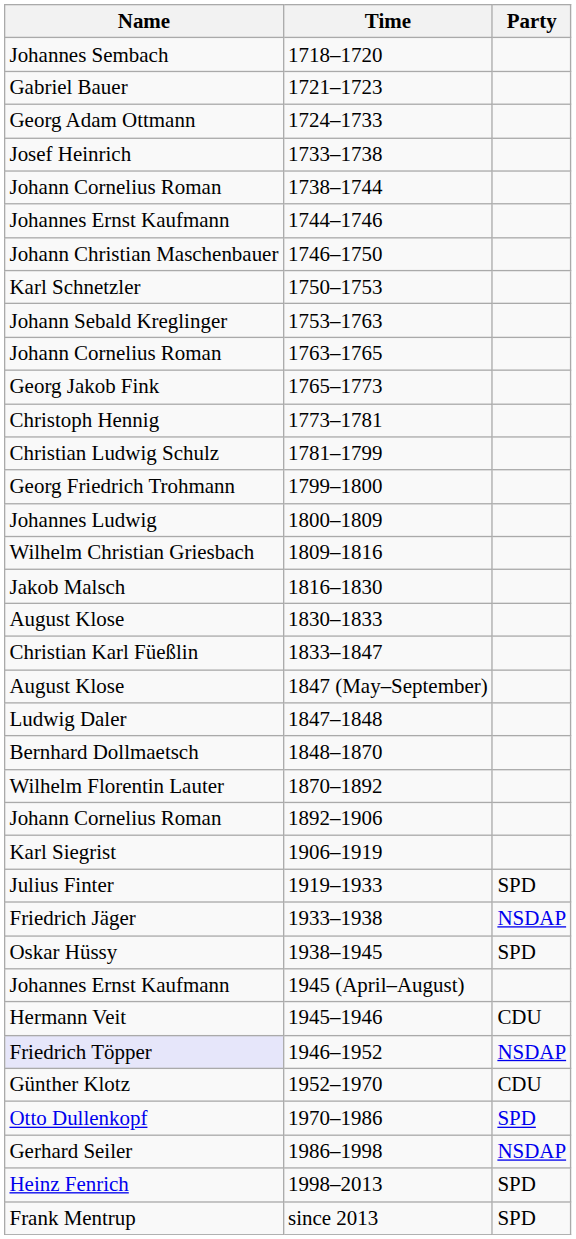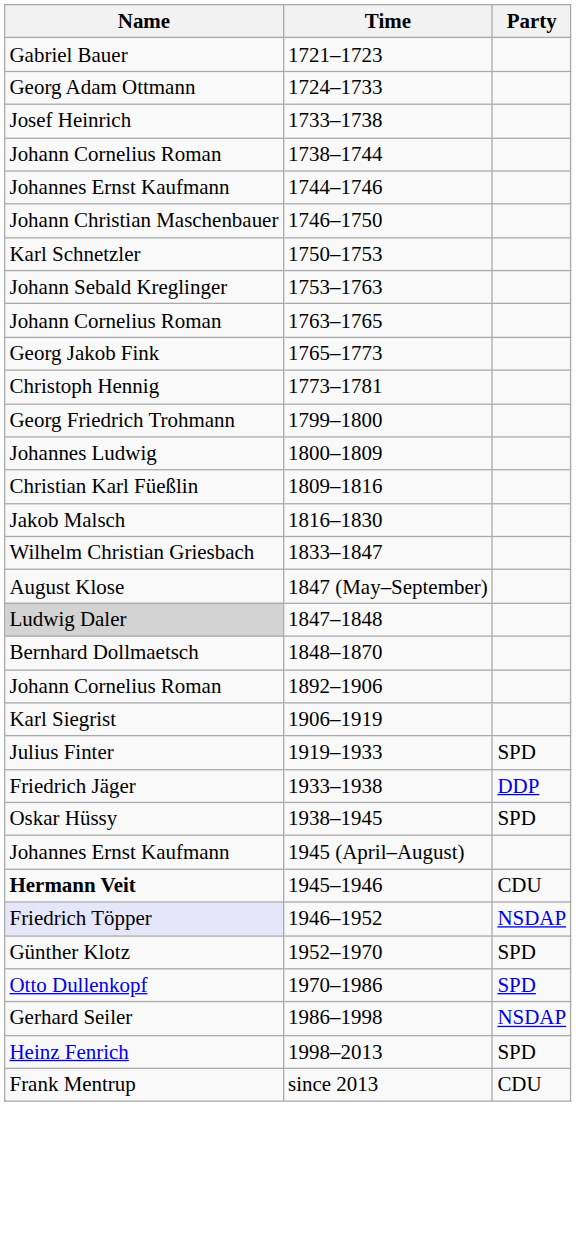 <table class="wikitable">
 <tr>
 <th>Name</th>
 <th>Time</th>
 <th>Party</th>
-</tr>
-<tr>
-<td>Johannes Sembach</td>
-<td>1718–1720</td>
-<td></td>
 </tr>
 <tr>
 <td>Gabriel Bauer</td>
 <td>1721–1723</td>
 <td></td>
 </tr>
 <tr>
 <td>Georg Adam Ottmann</td>
 <td>1724–1733</td>
 <td></td>
 </tr>
 <tr>
 <td>Josef Heinrich</td>
 <td>1733–1738</td>
 <td></td>
 </tr>
 <tr>
 <td>Johann Cornelius Roman</td>
 <td>1738–1744</td>
 <td></td>
 </tr>
 <tr>
 <td>Johannes Ernst Kaufmann</td>
 <td>1744–1746</td>
 <td></td>
 </tr>
 <tr>
 <td>Johann Christian Maschenbauer</td>
 <td>1746–1750</td>
 <td></td>
 </tr>
 <tr>
 <td>Karl Schnetzler</td>
 <td>1750–1753</td>
 <td></td>
 </tr>
 <tr>
 <td>Johann Sebald Kreglinger</td>
 <td>1753–1763</td>
 <td></td>
 </tr>
 <tr>
 <td>Johann Cornelius Roman</td>
 <td>1763–1765</td>
 <td></td>
 </tr>
 <tr>
 <td>Georg Jakob Fink</td>
 <td>1765–1773</td>
 <td></td>
 </tr>
 <tr>
 <td>Christoph Hennig</td>
 <td>1773–1781</td>
 <td></td>
 </tr>
 <tr>
-<td>Christian Ludwig Schulz</td>
-<td>1781–1799</td>
-<td></td>
-</tr>
-<tr>
 <td>Georg Friedrich Trohmann</td>
 <td>1799–1800</td>
 <td></td>
 </tr>
 <tr>
 <td>Johannes Ludwig</td>
 <td>1800–1809</td>
 <td></td>
 </tr>
 <tr>
-<td>Wilhelm Christian Griesbach</td>
+<td>Christian Karl Füeßlin</td>
 <td>1809–1816</td>
 <td></td>
 </tr>
 <tr>
 <td>Jakob Malsch</td>
 <td>1816–1830</td>
 <td></td>
 </tr>
 <tr>
-<td>August Klose</td>
-<td>1830–1833</td>
-<td></td>
-</tr>
-<tr>
-<td>Christian Karl Füeßlin</td>
+<td>Wilhelm Christian Griesbach</td>
 <td>1833–1847</td>
 <td></td>
 </tr>
 <tr>
 <td>August Klose</td>
 <td>1847 (May–September)</td>
 <td></td>
 </tr>
 <tr>
-<td>Ludwig Daler</td>
+<td style="background: lightgrey;">Ludwig Daler</td>
 <td>1847–1848</td>
 <td></td>
 </tr>
 <tr>
 <td>Bernhard Dollmaetsch</td>
 <td>1848–1870</td>
-<td></td>
-</tr>
-<tr>
-<td>Wilhelm Florentin Lauter</td>
-<td>1870–1892</td>
 <td></td>
 </tr>
 <tr>
 <td>Johann Cornelius Roman</td>
 <td>1892–1906</td>
 <td></td>
 </tr>
 <tr>
 <td>Karl Siegrist</td>
 <td>1906–1919</td>
 <td></td>
 </tr>
 <tr>
 <td>Julius Finter</td>
 <td>1919–1933</td>
 <td>SPD</td>
 </tr>
 <tr>
 <td>Friedrich Jäger</td>
 <td>1933–1938</td>
-<td><a href='#'>NSDAP</a></td>
+<td><a href='#'>DDP</a></td>
 </tr>
 <tr>
 <td>Oskar Hüssy</td>
 <td>1938–1945</td>
 <td>SPD</td>
 </tr>
 <tr>
 <td>Johannes Ernst Kaufmann</td>
 <td>1945 (April–August)</td>
 <td></td>
 </tr>
 <tr>
-<td>Hermann Veit</td>
+<td><strong>Hermann Veit</strong></td>
 <td>1945–1946</td>
 <td>CDU</td>
 </tr>
 <tr>
 <td style="background: lavender;">Friedrich Töpper</td>
 <td>1946–1952</td>
 <td><a href='#'>NSDAP</a></td>
 </tr>
 <tr>
 <td>Günther Klotz</td>
 <td>1952–1970</td>
-<td>CDU</td>
+<td>SPD</td>
 </tr>
 <tr>
 <td><a href='#'>Otto Dullenkopf</a></td>
 <td>1970–1986</td>
 <td><a href='#'>SPD</a></td>
 </tr>
 <tr>
 <td>Gerhard Seiler</td>
 <td>1986–1998</td>
 <td><a href='#'>NSDAP</a></td>
 </tr>
 <tr>
 <td><a href='#'>Heinz Fenrich</a></td>
 <td>1998–2013</td>
 <td>SPD</td>
 </tr>
 <tr>
 <td>Frank Mentrup</td>
 <td>since 2013</td>
-<td>SPD</td>
+<td>CDU</td>
 </tr>
 </table>
